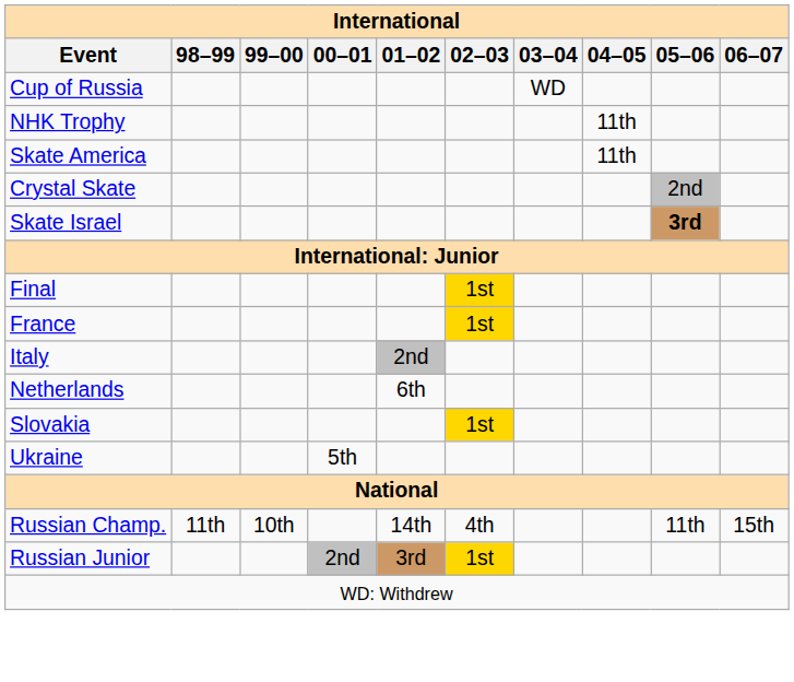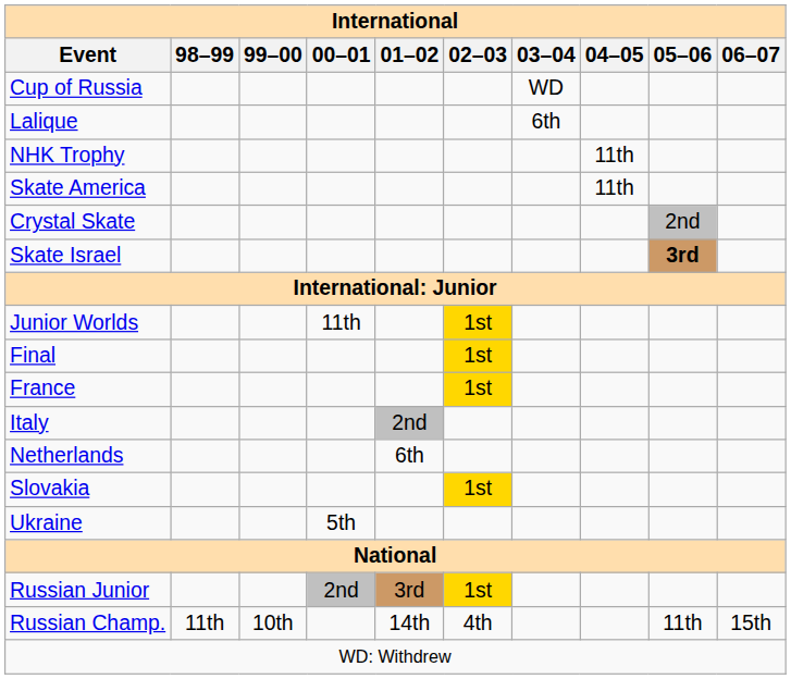 <table class="wikitable" style="text-align:center">
 <tr>
 <th style="background-color: #ffdead; " colspan=10 align=center>International</th>
 </tr>
 <tr>
 <th>Event</th>
 <th>98–99</th>
 <th>99–00</th>
 <th>00–01</th>
 <th>01–02</th>
 <th>02–03</th>
 <th>03–04</th>
 <th>04–05</th>
 <th>05–06</th>
 <th>06–07</th>
 </tr>
 <tr>
 <td align=left> <a href='#'>Cup of Russia</a></td>
 <td></td>
 <td></td>
 <td></td>
 <td></td>
 <td></td>
 <td>WD</td>
+<td></td>
+<td></td>
+<td></td>
+</tr>
+<tr>
+<td align=left> <a href='#'>Lalique</a></td>
+<td></td>
+<td></td>
+<td></td>
+<td></td>
+<td></td>
+<td>6th</td>
 <td></td>
 <td></td>
 <td></td>
 </tr>
 <tr>
 <td align=left> <a href='#'>NHK Trophy</a></td>
 <td></td>
 <td></td>
 <td></td>
 <td></td>
 <td></td>
 <td></td>
 <td>11th</td>
 <td></td>
 <td></td>
 </tr>
 <tr>
 <td align=left> <a href='#'>Skate America</a></td>
 <td></td>
 <td></td>
 <td></td>
 <td></td>
 <td></td>
 <td></td>
 <td>11th</td>
 <td></td>
 <td></td>
 </tr>
 <tr>
 <td align=left><a href='#'>Crystal Skate</a></td>
 <td></td>
 <td></td>
 <td></td>
 <td></td>
 <td></td>
 <td></td>
 <td></td>
 <td bgcolor=silver>2nd</td>
 <td></td>
 </tr>
 <tr>
 <td align=left><a href='#'>Skate Israel</a></td>
 <td></td>
 <td></td>
 <td></td>
 <td></td>
 <td></td>
 <td></td>
 <td></td>
 <td bgcolor=cc9966><strong>3rd</strong></td>
 <td></td>
 </tr>
 <tr>
 <th style="background-color: #ffdead; " colspan=10 align=center>International: Junior</th>
+</tr>
+<tr>
+<td align=left><a href='#'>Junior Worlds</a></td>
+<td></td>
+<td></td>
+<td>11th</td>
+<td></td>
+<td bgcolor=gold>1st</td>
+<td></td>
+<td></td>
+<td></td>
+<td></td>
 </tr>
 <tr>
 <td align=left> <a href='#'>Final</a></td>
 <td></td>
 <td></td>
 <td></td>
 <td></td>
 <td bgcolor=gold>1st</td>
 <td></td>
 <td></td>
 <td></td>
 <td></td>
 </tr>
 <tr>
 <td align=left> <a href='#'>France</a></td>
 <td></td>
 <td></td>
 <td></td>
 <td></td>
 <td bgcolor=gold>1st</td>
 <td></td>
 <td></td>
 <td></td>
 <td></td>
 </tr>
 <tr>
 <td align=left> <a href='#'>Italy</a></td>
 <td></td>
 <td></td>
 <td></td>
 <td bgcolor=silver>2nd</td>
 <td></td>
 <td></td>
 <td></td>
 <td></td>
 <td></td>
 </tr>
 <tr>
 <td align=left> <a href='#'>Netherlands</a></td>
 <td></td>
 <td></td>
 <td></td>
 <td>6th</td>
 <td></td>
 <td></td>
 <td></td>
 <td></td>
 <td></td>
 </tr>
 <tr>
 <td align=left> <a href='#'>Slovakia</a></td>
 <td></td>
 <td></td>
 <td></td>
 <td></td>
 <td bgcolor=gold>1st</td>
 <td></td>
 <td></td>
 <td></td>
 <td></td>
 </tr>
 <tr>
 <td align=left> <a href='#'>Ukraine</a></td>
 <td></td>
 <td></td>
 <td>5th</td>
 <td></td>
 <td></td>
 <td></td>
 <td></td>
 <td></td>
 <td></td>
 </tr>
 <tr>
 <th style="background-color: #ffdead; " colspan=10 align=center>National</th>
 </tr>
 <tr>
+<td align=left><a href='#'>Russian Junior</a></td>
+<td></td>
+<td></td>
+<td bgcolor=silver>2nd</td>
+<td bgcolor=cc9966>3rd</td>
+<td bgcolor=gold>1st</td>
+<td></td>
+<td></td>
+<td></td>
+<td></td>
+</tr>
+<tr>
 <td align=left><a href='#'>Russian Champ.</a></td>
 <td>11th</td>
 <td>10th</td>
 <td></td>
 <td>14th</td>
 <td>4th</td>
 <td></td>
 <td></td>
 <td>11th</td>
 <td>15th</td>
 </tr>
 <tr>
-<td align=left><a href='#'>Russian Junior</a></td>
-<td></td>
-<td></td>
-<td bgcolor=silver>2nd</td>
-<td bgcolor=cc9966>3rd</td>
-<td bgcolor=gold>1st</td>
-<td></td>
-<td></td>
-<td></td>
-<td></td>
-</tr>
-<tr>
 <td colspan=10 align=center><small> WD: Withdrew </small></td>
 </tr>
 </table>
